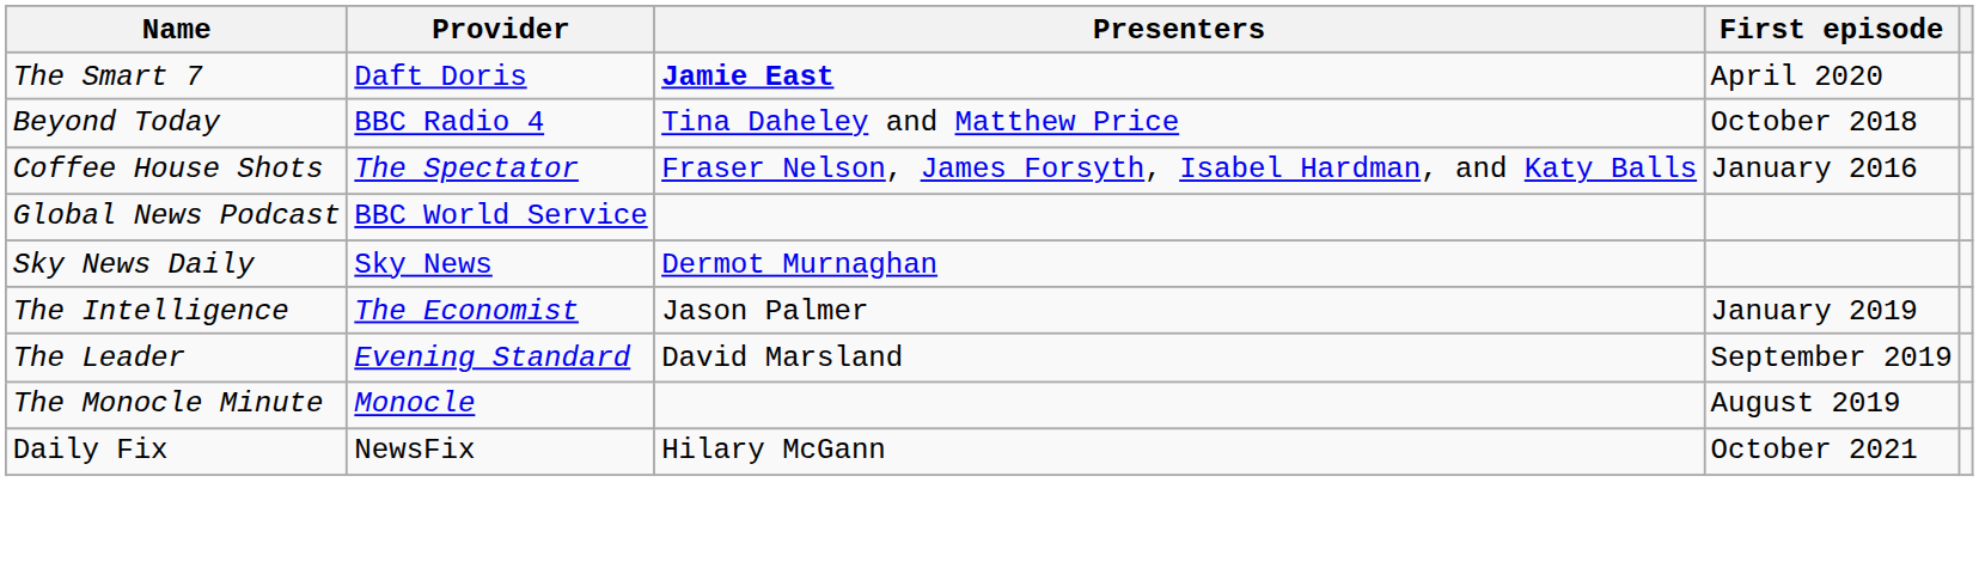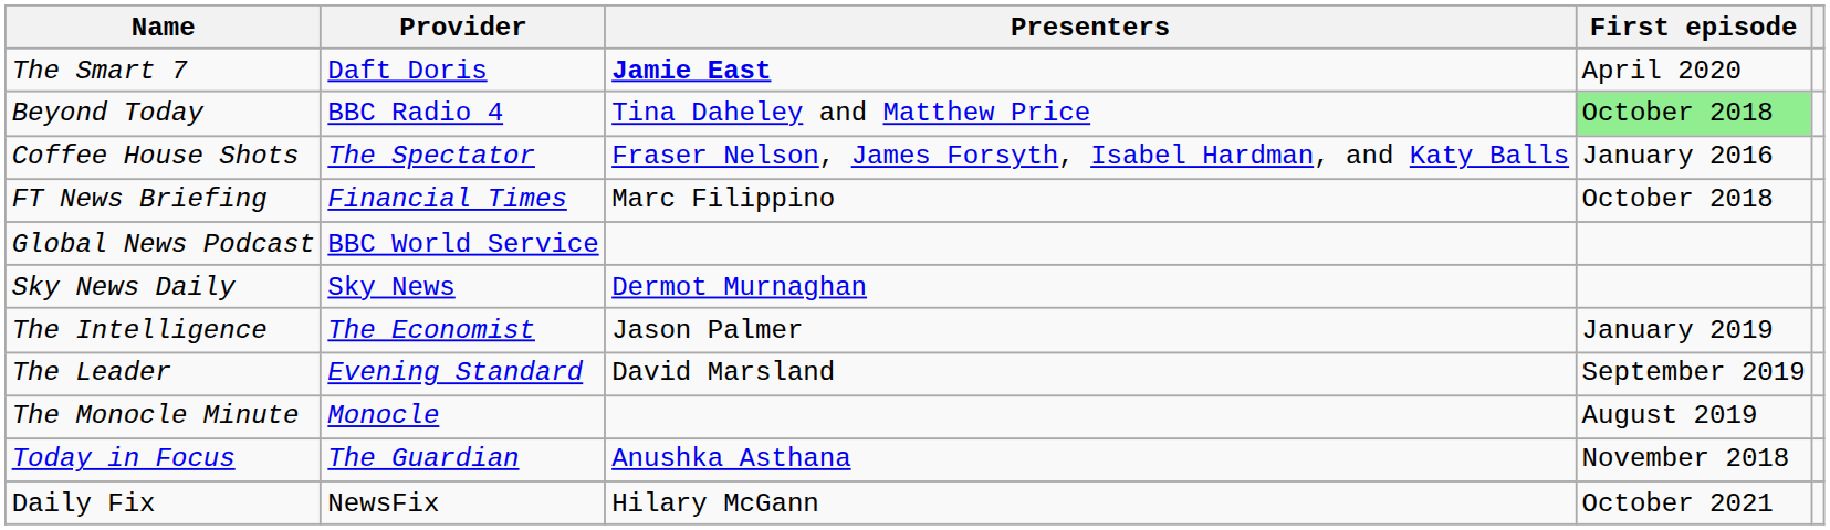 <table class="wikitable sortable">
 <tr>
 <th>Name</th>
 <th>Provider</th>
 <th>Presenters</th>
 <th data-sort-type=isoDate>First episode</th>
 <th class="unsortable"></th>
 </tr>
 <tr>
 <td><em>The Smart 7</em></td>
 <td><a href='#'>Daft Doris</a></td>
 <td><strong><a href='#'>Jamie East</a></strong></td>
 <td data-sort-value="2020-04-13">April 2020</td>
 </tr>
 <tr>
 <td><em>Beyond Today</em></td>
 <td><a href='#'>BBC Radio 4</a></td>
 <td><a href='#'>Tina Daheley</a> and <a href='#'>Matthew Price</a></td>
-<td data-sort-value="2018-10-01">October 2018</td>
+<td data-sort-value="2018-10-01" style="background: lightgreen;">October 2018</td>
 <td></td>
 </tr>
 <tr>
 <td><em>Coffee House Shots</em></td>
 <td><em><a href='#'>The Spectator</a></em></td>
 <td><a href='#'>Fraser Nelson</a>, <a href='#'>James Forsyth</a>, <a href='#'>Isabel Hardman</a>, and <a href='#'>Katy Balls</a></td>
 <td>January 2016</td>
+<td></td>
+</tr>
+<tr>
+<td><em>FT News Briefing</em></td>
+<td><em><a href='#'>Financial Times</a></em></td>
+<td>Marc Filippino</td>
+<td data-sort-value="2018-09-01">October 2018</td>
 <td></td>
 </tr>
 <tr>
 <td><em>Global News Podcast</em></td>
 <td><a href='#'>BBC World Service</a></td>
 <td></td>
 <td></td>
 <td></td>
 </tr>
 <tr>
 <td><em>Sky News Daily</em></td>
 <td><a href='#'>Sky News</a></td>
 <td><a href='#'>Dermot Murnaghan</a></td>
 <td></td>
 <td></td>
 </tr>
 <tr>
 <td><em>The Intelligence</em></td>
 <td><em><a href='#'>The Economist</a></em></td>
 <td>Jason Palmer</td>
 <td data-sort-value="2019-01-01">January 2019</td>
 <td></td>
 </tr>
 <tr>
 <td><em>The Leader</em></td>
 <td><em><a href='#'>Evening Standard</a></em></td>
 <td>David Marsland</td>
 <td data-sort-value="2019-09-01">September 2019</td>
 <td></td>
 </tr>
 <tr>
 <td><em>The Monocle Minute</em></td>
 <td><a href='#'><em>Monocle</em></a></td>
 <td></td>
 <td data-sort-value="2019-08-01">August 2019</td>
 <td></td>
 </tr>
 <tr>
+<td><em><a href='#'>Today in Focus</a></em></td>
+<td><em><a href='#'>The Guardian</a></em></td>
+<td><a href='#'>Anushka Asthana</a></td>
+<td data-sort-value="2018-11-01">November 2018</td>
+<td></td>
+</tr>
+<tr>
 <td>Daily Fix</td>
 <td>NewsFix</td>
 <td>Hilary McGann</td>
 <td>October 2021</td>
 <td></td>
 </tr>
 </table>
